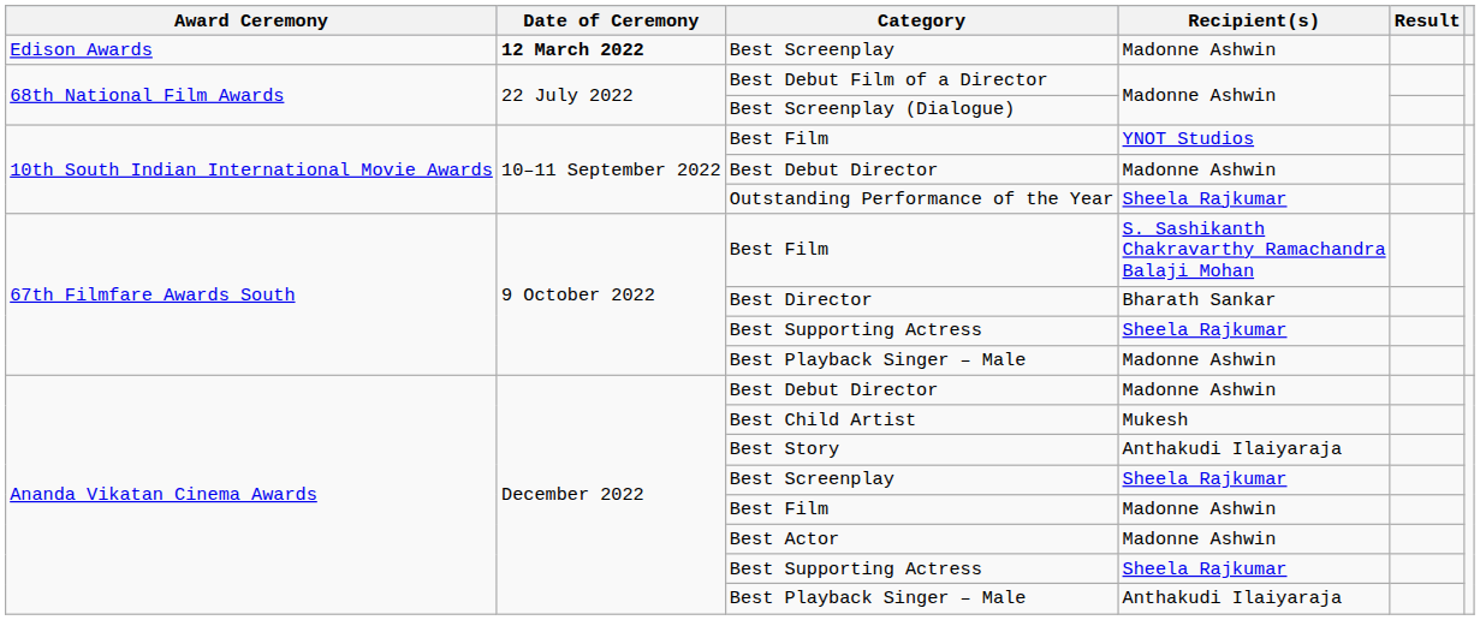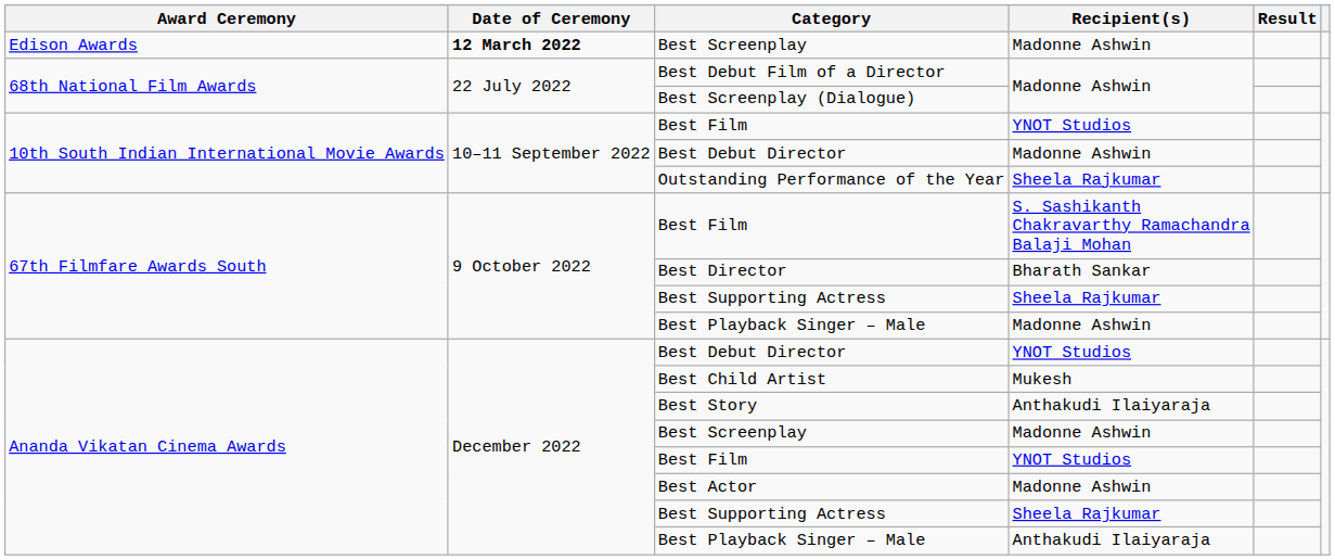 <table class="wikitable">
 <tr style="background:#B0C4DE;">
 <th scope="col">Award Ceremony</th>
 <th scope="col">Date of Ceremony</th>
 <th scope="col">Category</th>
 <th scope="col">Recipient(s)</th>
 <th scope="col">Result</th>
 <th scope="col"></th>
 </tr>
 <tr>
 <td><a href='#'>Edison Awards</a></td>
 <td><strong>12 March 2022</strong></td>
 <td>Best Screenplay</td>
 <td>Madonne Ashwin</td>
 <td></td>
 </tr>
 <tr>
 <td rowspan="2"><a href='#'>68th National Film Awards</a></td>
 <td rowspan="2">22 July 2022</td>
 <td>Best Debut Film of a Director</td>
 <td rowspan="2">Madonne Ashwin</td>
 <td></td>
 <td rowspan="2" style="text-align:center;"></td>
 </tr>
 <tr>
 <td>Best Screenplay (Dialogue)</td>
 <td></td>
 </tr>
 <tr>
 <td rowspan="3"><a href='#'>10th South Indian International Movie Awards</a></td>
 <td rowspan="3">10–11 September 2022</td>
 <td>Best Film</td>
 <td><a href='#'>YNOT Studios</a></td>
 <td></td>
 <td rowspan="3" style="text-align:center;"><br></td>
 </tr>
 <tr>
 <td>Best Debut Director</td>
 <td>Madonne Ashwin</td>
 <td></td>
 </tr>
 <tr>
 <td>Outstanding Performance of the Year</td>
 <td><a href='#'>Sheela Rajkumar</a></td>
 <td></td>
 </tr>
 <tr>
 <td rowspan="4"><a href='#'>67th Filmfare Awards South</a></td>
 <td rowspan="4">9 October 2022</td>
 <td>Best Film</td>
 <td><a href='#'>S. Sashikanth</a><br><a href='#'>Chakravarthy Ramachandra</a><br><a href='#'>Balaji Mohan</a></td>
 <td></td>
 <td rowspan="4" style="text-align:center;"></td>
 </tr>
 <tr>
 <td>Best Director</td>
 <td>Bharath Sankar</td>
 <td></td>
 </tr>
 <tr>
 <td>Best Supporting Actress</td>
 <td><a href='#'>Sheela Rajkumar</a></td>
 <td></td>
 </tr>
 <tr>
 <td>Best Playback Singer – Male</td>
 <td>Madonne Ashwin</td>
 <td></td>
 </tr>
 <tr>
 <td rowspan="8"><a href='#'>Ananda Vikatan Cinema Awards</a></td>
 <td rowspan="8">December 2022</td>
 <td>Best Debut Director</td>
-<td>Madonne Ashwin</td>
+<td><a href='#'>YNOT Studios</a></td>
 <td></td>
 <td rowspan="8" style="text-align:center;"><br></td>
 </tr>
 <tr>
 <td>Best Child Artist</td>
 <td>Mukesh</td>
 <td></td>
 </tr>
 <tr>
 <td>Best Story</td>
 <td>Anthakudi Ilaiyaraja</td>
 <td></td>
 </tr>
 <tr>
 <td>Best Screenplay</td>
-<td><a href='#'>Sheela Rajkumar</a></td>
+<td>Madonne Ashwin</td>
 <td></td>
 </tr>
 <tr>
 <td>Best Film</td>
-<td>Madonne Ashwin</td>
+<td><a href='#'>YNOT Studios</a></td>
 <td></td>
 </tr>
 <tr>
 <td>Best Actor</td>
 <td>Madonne Ashwin</td>
 <td></td>
 </tr>
 <tr>
 <td>Best Supporting Actress</td>
 <td><a href='#'>Sheela Rajkumar</a></td>
 <td></td>
 </tr>
 <tr>
 <td>Best Playback Singer – Male</td>
 <td>Anthakudi Ilaiyaraja</td>
 <td></td>
 </tr>
 </table>
